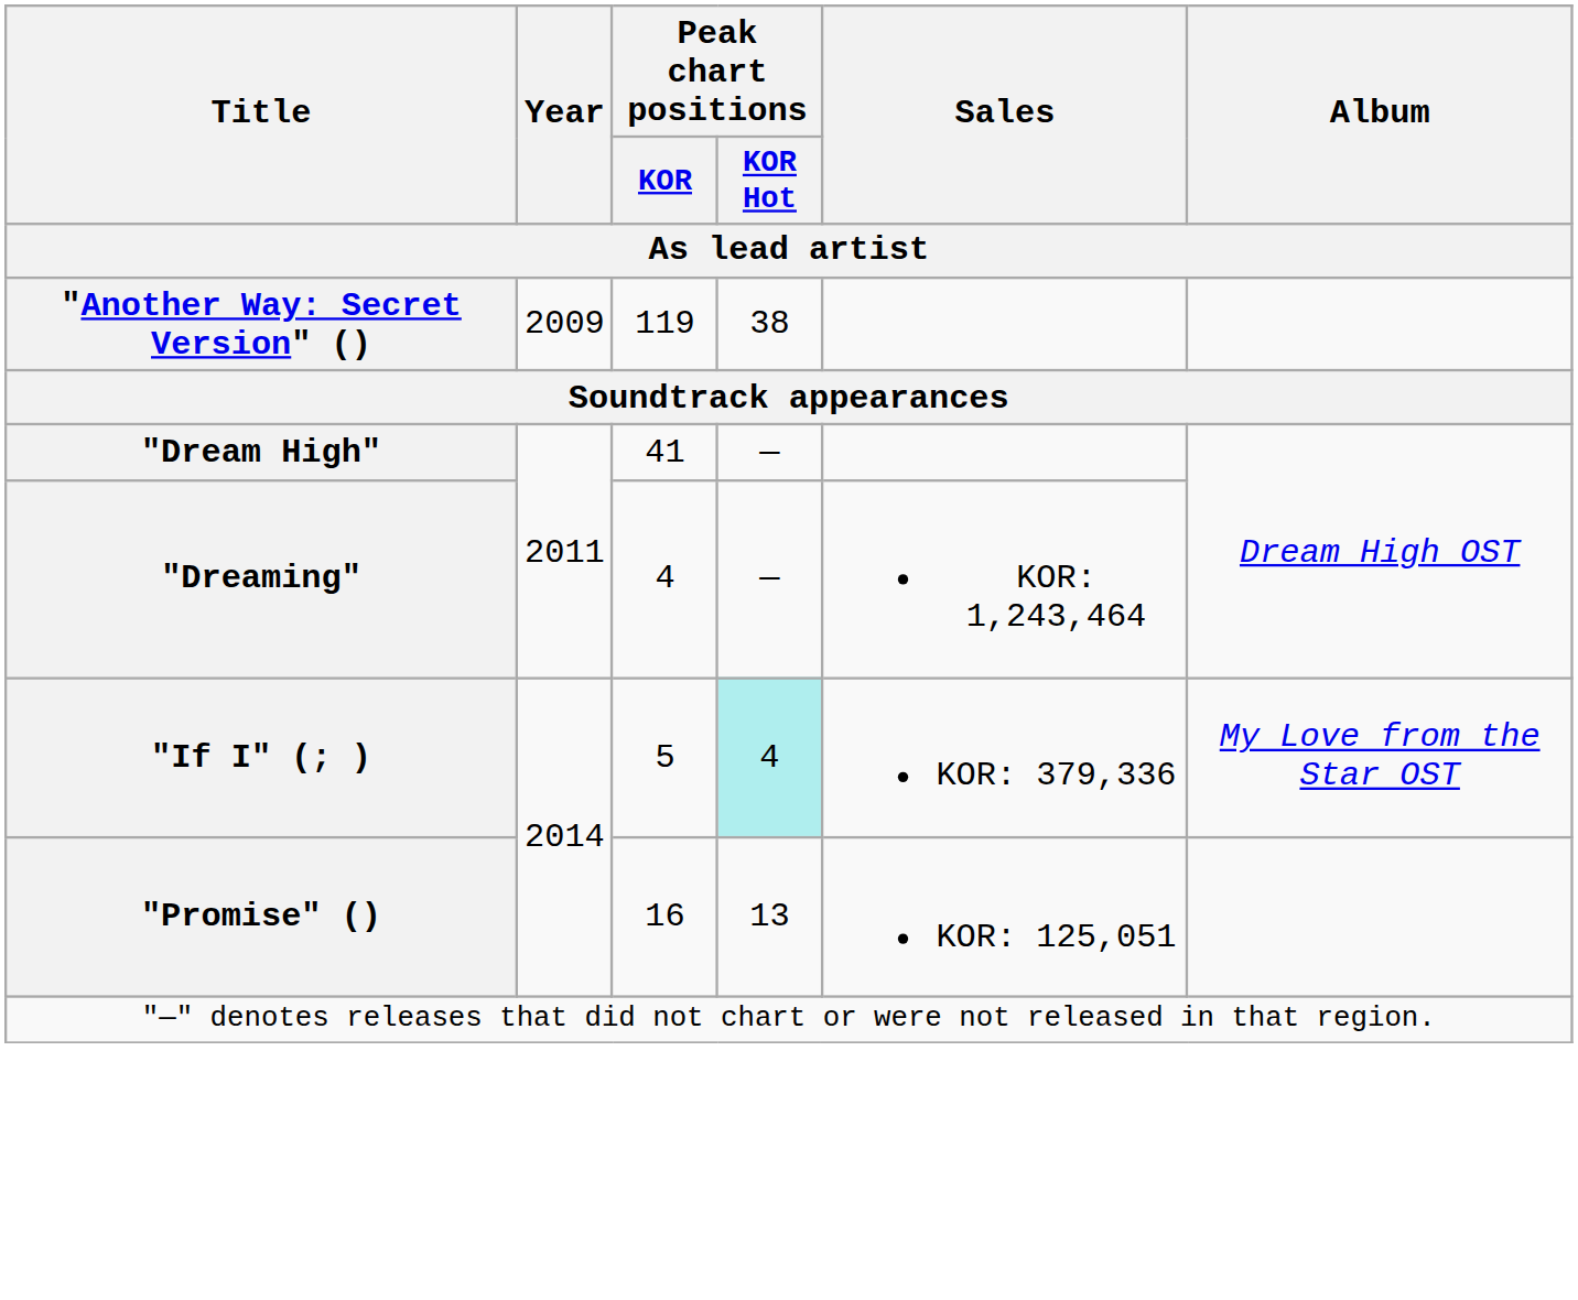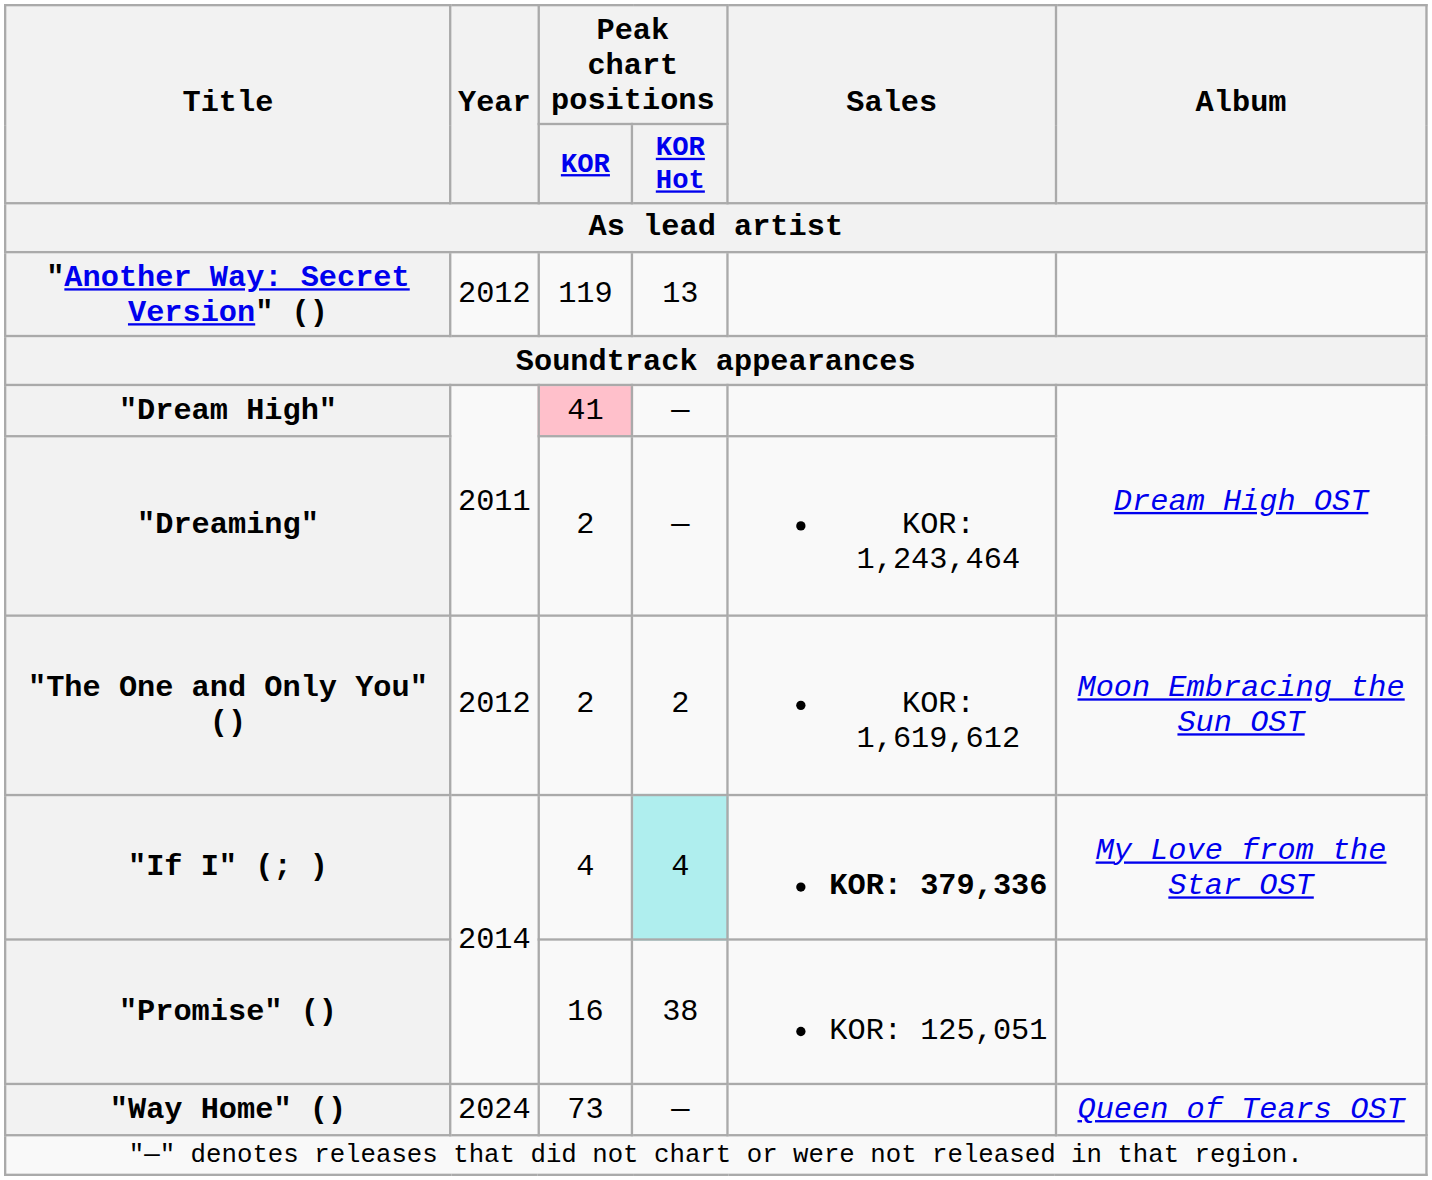 <table class="wikitable plainrowheaders" style="text-align:center">
 <tr>
 <th scope="col" rowspan="2">Title</th>
 <th scope="col" rowspan="2">Year</th>
 <th scope="col" colspan="2">Peak chart positions</th>
 <th scope="col" rowspan="2">Sales</th>
 <th scope="col" rowspan="2">Album</th>
 </tr>
 <tr>
 <th scope="col" style="width:3em;font-size:90%"><a href='#'>KOR</a><br></th>
 <th scope="col" style="width:3em;font-size:90%"><a href='#'>KOR Hot</a><br></th>
 </tr>
 <tr>
 <th colspan="6">As lead artist</th>
 </tr>
 <tr>
 <th scope="row">"<a href='#'>Another Way: Secret Version</a>" ()</th>
-<td>2009</td>
+<td>2012</td>
 <td>119</td>
-<td>38</td>
+<td>13</td>
 <td></td>
 <td></td>
 </tr>
 <tr>
 <th colspan="6">Soundtrack appearances</th>
 </tr>
 <tr>
 <th scope="row">"Dream High" </th>
 <td rowspan="2">2011</td>
-<td>41</td>
+<td style="background: pink;">41</td>
 <td>—</td>
 <td></td>
 <td rowspan="2"><em><a href='#'>Dream High OST</a></em></td>
 </tr>
 <tr>
 <th scope="row">"Dreaming"</th>
-<td>4</td>
+<td>2</td>
 <td>—</td>
 <td><br><ul><li>KOR: 1,243,464</li></ul></td>
 </tr>
 <tr>
+<th scope="row">"The One and Only You" ()</th>
+<td>2012</td>
+<td>2</td>
+<td>2</td>
+<td><br><ul><li>KOR: 1,619,612</li></ul></td>
+<td><em><a href='#'>Moon Embracing the Sun OST</a></em></td>
+</tr>
+<tr>
 <th scope="row">"If I" (; )</th>
 <td rowspan="2">2014</td>
-<td>5</td>
+<td>4</td>
 <td style="background: paleturquoise;">4</td>
-<td><br><ul><li>KOR: 379,336</li></ul></td>
+<td><strong><br><ul><li>KOR: 379,336</li></ul></strong></td>
 <td><em><a href='#'>My Love from the Star OST</a></em></td>
 </tr>
 <tr>
 <th scope="row">"Promise" ()</th>
 <td>16</td>
-<td>13</td>
+<td>38</td>
 <td><br><ul><li>KOR: 125,051</li></ul></td>
 <td></td>
+</tr>
+<tr>
+<th scope="row">"Way Home" ()</th>
+<td>2024</td>
+<td>73</td>
+<td>—</td>
+<td></td>
+<td><em><a href='#'>Queen of Tears OST</a></em></td>
 </tr>
 <tr>
 <td colspan="6" style="font-size:85%">"—" denotes releases that did not chart or were not released in that region.</td>
 </tr>
 </table>
